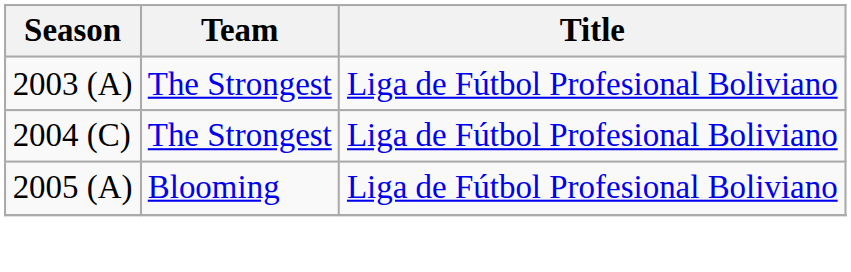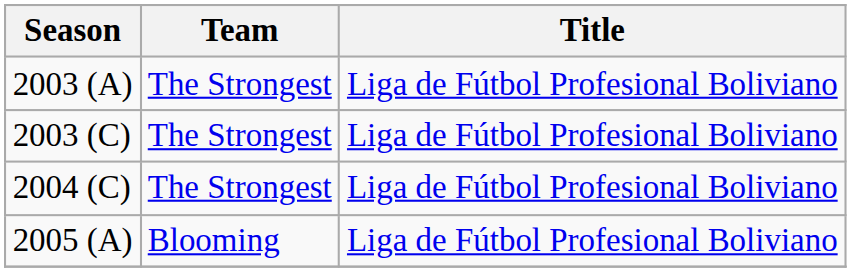 <table class="wikitable">
 <tr>
 <th>Season</th>
 <th>Team</th>
 <th>Title</th>
 </tr>
 <tr>
 <td>2003 (A)</td>
+<td><a href='#'>The Strongest</a></td>
+<td><a href='#'>Liga de Fútbol Profesional Boliviano</a></td>
+</tr>
+<tr>
+<td>2003 (C)</td>
 <td><a href='#'>The Strongest</a></td>
 <td><a href='#'>Liga de Fútbol Profesional Boliviano</a></td>
 </tr>
 <tr>
 <td>2004 (C)</td>
 <td><a href='#'>The Strongest</a></td>
 <td><a href='#'>Liga de Fútbol Profesional Boliviano</a></td>
 </tr>
 <tr>
 <td>2005 (A)</td>
 <td><a href='#'>Blooming</a></td>
 <td><a href='#'>Liga de Fútbol Profesional Boliviano</a></td>
 </tr>
 <tr>
 </tr>
 </table>
